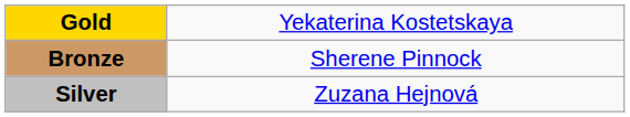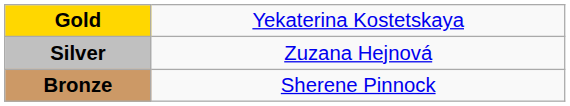 <table class="wikitable" style="text-align:center; " width="35%">
 <tr>
 <td bgcolor="gold"><strong>Gold</strong></td>
 <td><a href='#'>Yekaterina Kostetskaya</a><br>  <small><em></em></small></td>
 </tr>
 <tr>
+<td bgcolor="silver"><strong>Silver</strong></td>
+<td><a href='#'>Zuzana Hejnová</a><br>  <small><em></em></small></td>
+</tr>
+<tr>
 <td bgcolor="CC9966"><strong>Bronze</strong></td>
 <td><a href='#'>Sherene Pinnock</a><br>  <small><em></em></small></td>
 </tr>
-<tr>
-<td bgcolor="silver"><strong>Silver</strong></td>
-<td><a href='#'>Zuzana Hejnová</a><br>  <small><em></em></small></td>
-</tr>
 </table>
